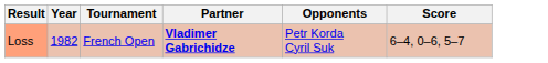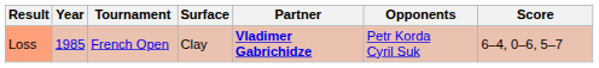 <table class="sortable wikitable">
 <tr>
 <th style="width:40px;">Result</th>
 <th style="width:30px;">Year</th>
 <th style="width:100px;">Tournament</th>
+<th style="width:50px;">Surface</th>
 <th style="width:150px;">Partner</th>
 <th style="width:130px;">Opponents</th>
 <th style="width:130px;" class="unsortable">Score</th>
 </tr>
 <tr style="background:#ebc2af;">
 <td style="background:#ffa07a;">Loss</td>
-<td><a href='#'>1982</a></td>
+<td><a href='#'>1985</a></td>
 <td><a href='#'>French Open</a></td>
+<td>Clay</td>
 <td><strong> <a href='#'>Vladimer Gabrichidze</a></strong></td>
 <td> <a href='#'>Petr Korda</a> <br>  <a href='#'>Cyril Suk</a></td>
 <td>6–4, 0–6, 5–7</td>
 </tr>
 </table>
